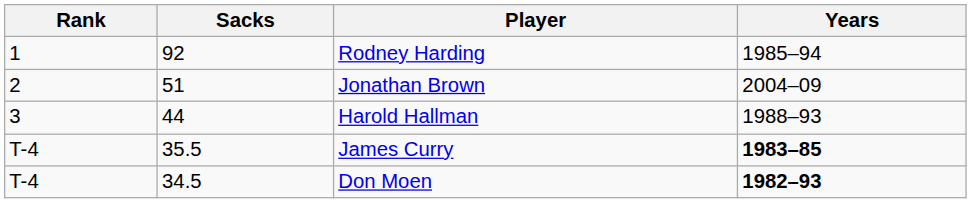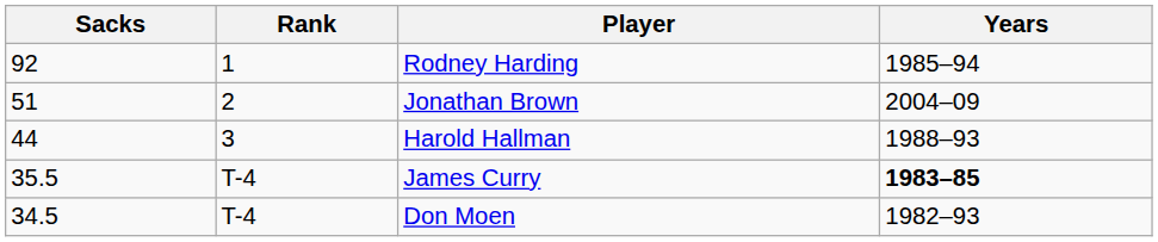 <table class="wikitable" style="width:60%; text-align:left; border-collapse:collapse;">
 <tr>
+<th>Sacks</th>
 <th>Rank</th>
-<th>Sacks</th>
 <th>Player</th>
 <th>Years</th>
 </tr>
 <tr>
+<td>92</td>
 <td>1</td>
-<td>92</td>
 <td><a href='#'>Rodney Harding</a></td>
 <td>1985–94</td>
 </tr>
 <tr>
+<td>51</td>
 <td>2</td>
-<td>51</td>
 <td><a href='#'>Jonathan Brown</a></td>
 <td>2004–09</td>
 </tr>
 <tr>
+<td>44</td>
 <td>3</td>
-<td>44</td>
 <td><a href='#'>Harold Hallman</a></td>
 <td>1988–93</td>
 </tr>
 <tr>
+<td>35.5</td>
 <td>T-4</td>
-<td>35.5</td>
 <td><a href='#'>James Curry</a></td>
 <td><strong>1983–85</strong></td>
 </tr>
 <tr>
+<td>34.5</td>
 <td>T-4</td>
-<td>34.5</td>
 <td><a href='#'>Don Moen</a></td>
-<td><strong>1982–93</strong></td>
+<td>1982–93</td>
 </tr>
 </table>
